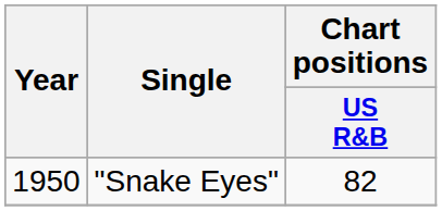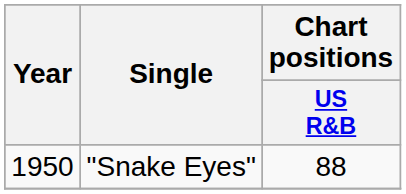 <table class="wikitable" style="text-align:center;">
 <tr>
 <th rowspan="2">Year</th>
 <th rowspan="2">Single</th>
 <th colspan="1">Chart positions</th>
 </tr>
 <tr style="font-size:smaller;">
 <th width="40"><a href='#'>US<br>R&B</a></th>
 </tr>
 <tr>
 <td rowspan="1">1950</td>
 <td align="left">"Snake Eyes"</td>
-<td>82</td>
+<td>88</td>
 </tr>
 <tr>
 </tr>
 </table>
